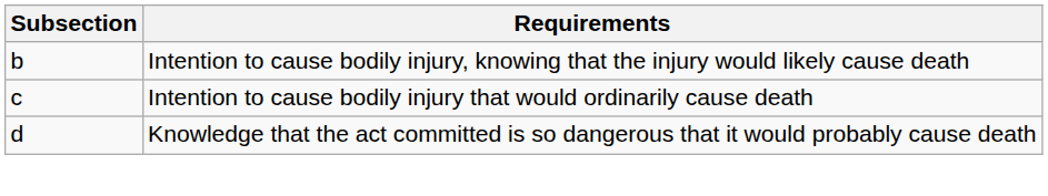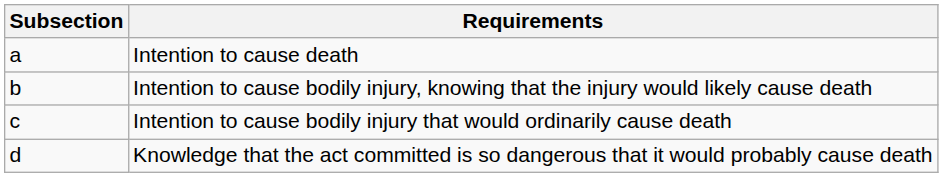 <table class="wikitable">
 <tr>
 <th>Subsection</th>
 <th>Requirements</th>
+</tr>
+<tr>
+<td>a</td>
+<td>Intention to cause death</td>
 </tr>
 <tr>
 <td>b</td>
 <td>Intention to cause bodily injury, knowing that the injury would likely cause death</td>
 </tr>
 <tr>
 <td>c</td>
 <td>Intention to cause bodily injury that would ordinarily cause death</td>
 </tr>
 <tr>
 <td>d</td>
 <td>Knowledge that the act committed is so dangerous that it would probably cause death</td>
 </tr>
 </table>
